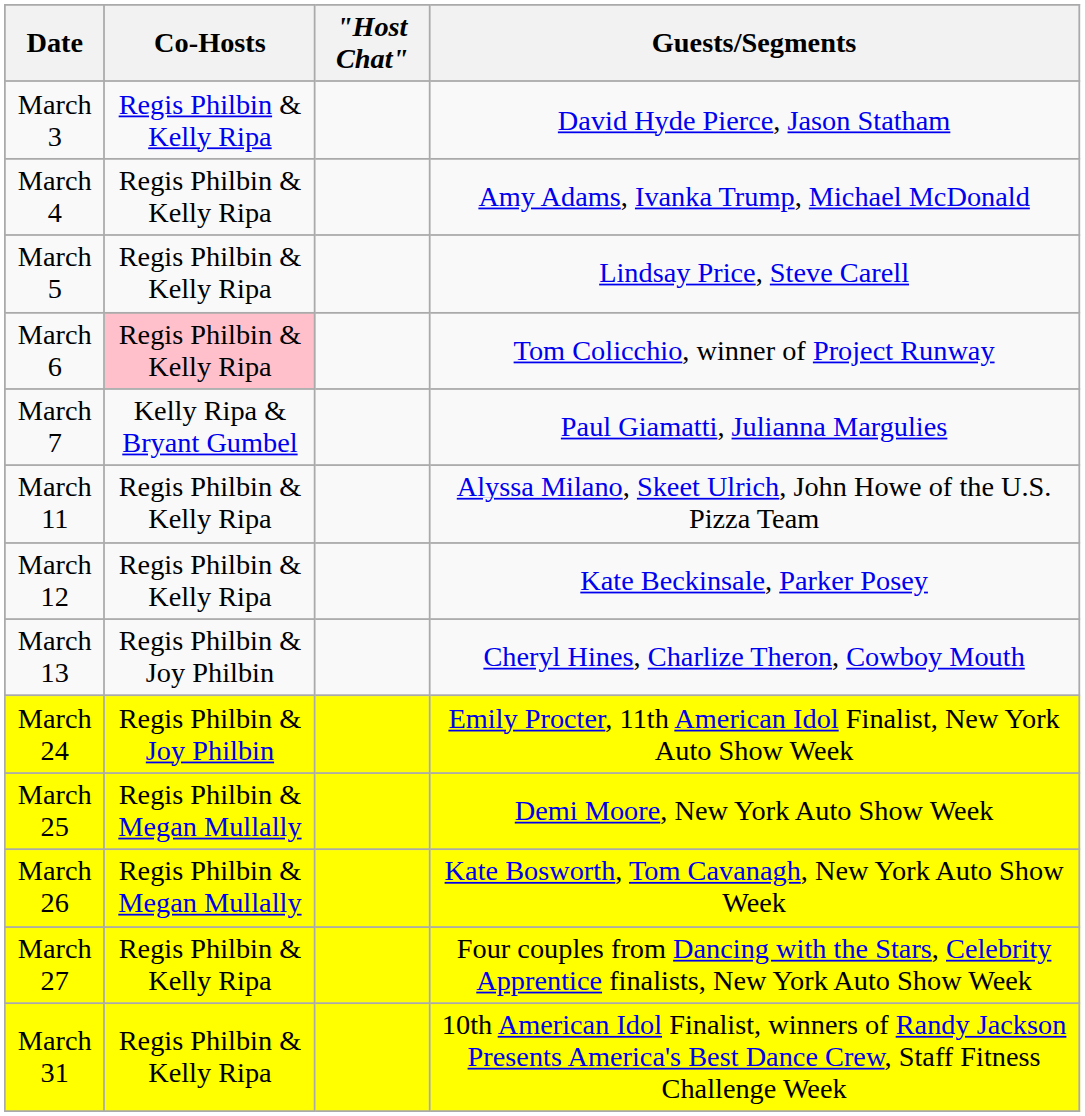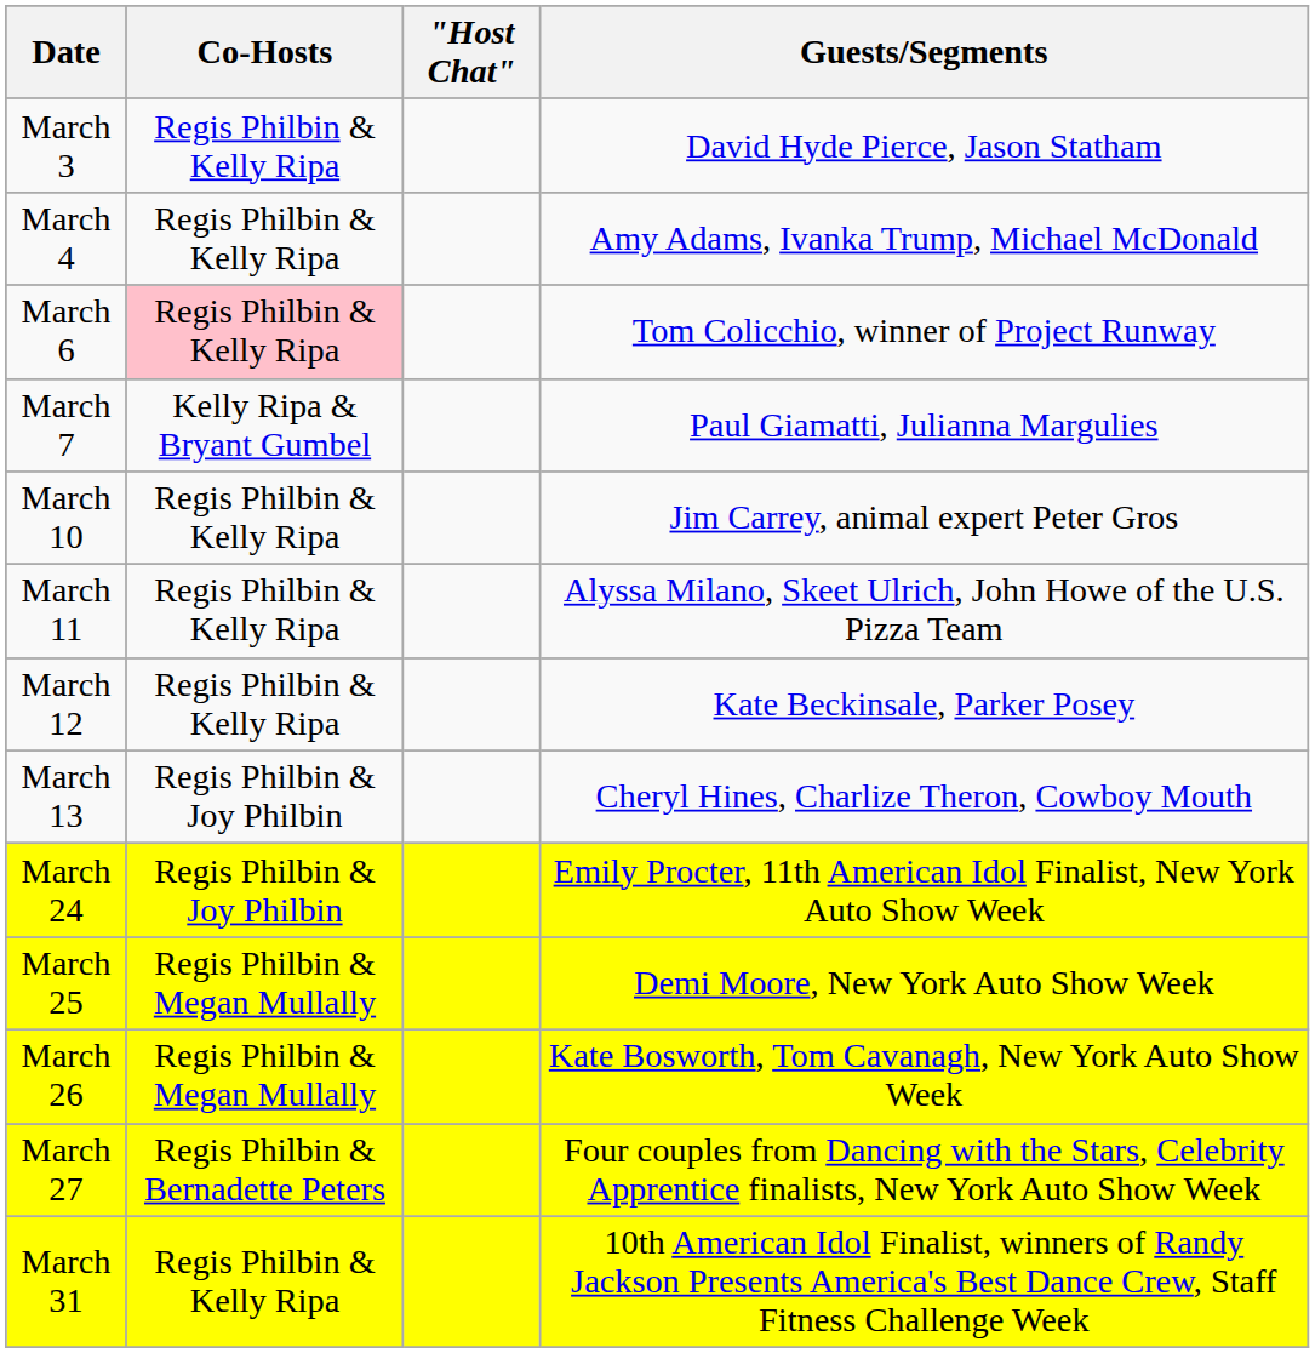 <table class="wikitable sortable" style="text-align:center;">
 <tr>
 <th>Date</th>
 <th>Co-Hosts</th>
 <th><em>"Host Chat"</em></th>
 <th>Guests/Segments</th>
 </tr>
 <tr>
 <td>March 3</td>
 <td><a href='#'>Regis Philbin</a> & <a href='#'>Kelly Ripa</a></td>
 <td></td>
 <td><a href='#'>David Hyde Pierce</a>, <a href='#'>Jason Statham</a></td>
 </tr>
 <tr>
 <td>March 4</td>
 <td>Regis Philbin & Kelly Ripa</td>
 <td></td>
 <td><a href='#'>Amy Adams</a>, <a href='#'>Ivanka Trump</a>, <a href='#'>Michael McDonald</a></td>
 </tr>
 <tr>
-<td>March 5</td>
-<td>Regis Philbin & Kelly Ripa</td>
-<td></td>
-<td><a href='#'>Lindsay Price</a>, <a href='#'>Steve Carell</a></td>
-</tr>
-<tr>
 <td>March 6</td>
 <td style="background: pink;">Regis Philbin & Kelly Ripa</td>
 <td></td>
 <td><a href='#'>Tom Colicchio</a>, winner of <a href='#'>Project Runway</a></td>
 </tr>
 <tr>
 <td>March 7</td>
 <td>Kelly Ripa & <a href='#'>Bryant Gumbel</a></td>
 <td></td>
 <td><a href='#'>Paul Giamatti</a>, <a href='#'>Julianna Margulies</a></td>
+</tr>
+<tr>
+<td>March 10</td>
+<td>Regis Philbin & Kelly Ripa</td>
+<td></td>
+<td><a href='#'>Jim Carrey</a>, animal expert Peter Gros</td>
 </tr>
 <tr>
 <td>March 11</td>
 <td>Regis Philbin & Kelly Ripa</td>
 <td></td>
 <td><a href='#'>Alyssa Milano</a>, <a href='#'>Skeet Ulrich</a>, John Howe of the U.S. Pizza Team</td>
 </tr>
 <tr>
 <td>March 12</td>
 <td>Regis Philbin & Kelly Ripa</td>
 <td></td>
 <td><a href='#'>Kate Beckinsale</a>, <a href='#'>Parker Posey</a></td>
 </tr>
 <tr>
 <td>March 13</td>
 <td>Regis Philbin & Joy Philbin</td>
 <td></td>
 <td><a href='#'>Cheryl Hines</a>, <a href='#'>Charlize Theron</a>, <a href='#'>Cowboy Mouth</a></td>
 </tr>
 <tr style="background:yellow;">
 <td>March 24</td>
 <td>Regis Philbin & <a href='#'>Joy Philbin</a></td>
 <td></td>
 <td><a href='#'>Emily Procter</a>, 11th <a href='#'>American Idol</a> Finalist, New York Auto Show Week</td>
 </tr>
 <tr style="background:yellow;">
 <td>March 25</td>
 <td>Regis Philbin & <a href='#'>Megan Mullally</a></td>
 <td></td>
 <td><a href='#'>Demi Moore</a>, New York Auto Show Week</td>
 </tr>
 <tr style="background:yellow;">
 <td>March 26</td>
 <td>Regis Philbin & <a href='#'>Megan Mullally</a></td>
 <td></td>
 <td><a href='#'>Kate Bosworth</a>, <a href='#'>Tom Cavanagh</a>, New York Auto Show Week</td>
 </tr>
 <tr style="background:yellow;">
 <td>March 27</td>
-<td>Regis Philbin & Kelly Ripa</td>
+<td>Regis Philbin & <a href='#'>Bernadette Peters</a></td>
 <td></td>
 <td>Four couples from <a href='#'>Dancing with the Stars</a>, <a href='#'>Celebrity Apprentice</a> finalists, New York Auto Show Week</td>
 </tr>
 <tr style="background:yellow;">
 <td>March 31</td>
 <td>Regis Philbin & Kelly Ripa</td>
 <td></td>
 <td>10th <a href='#'>American Idol</a> Finalist, winners of <a href='#'>Randy Jackson Presents America's Best Dance Crew</a>, Staff Fitness Challenge Week</td>
 </tr>
 </table>
